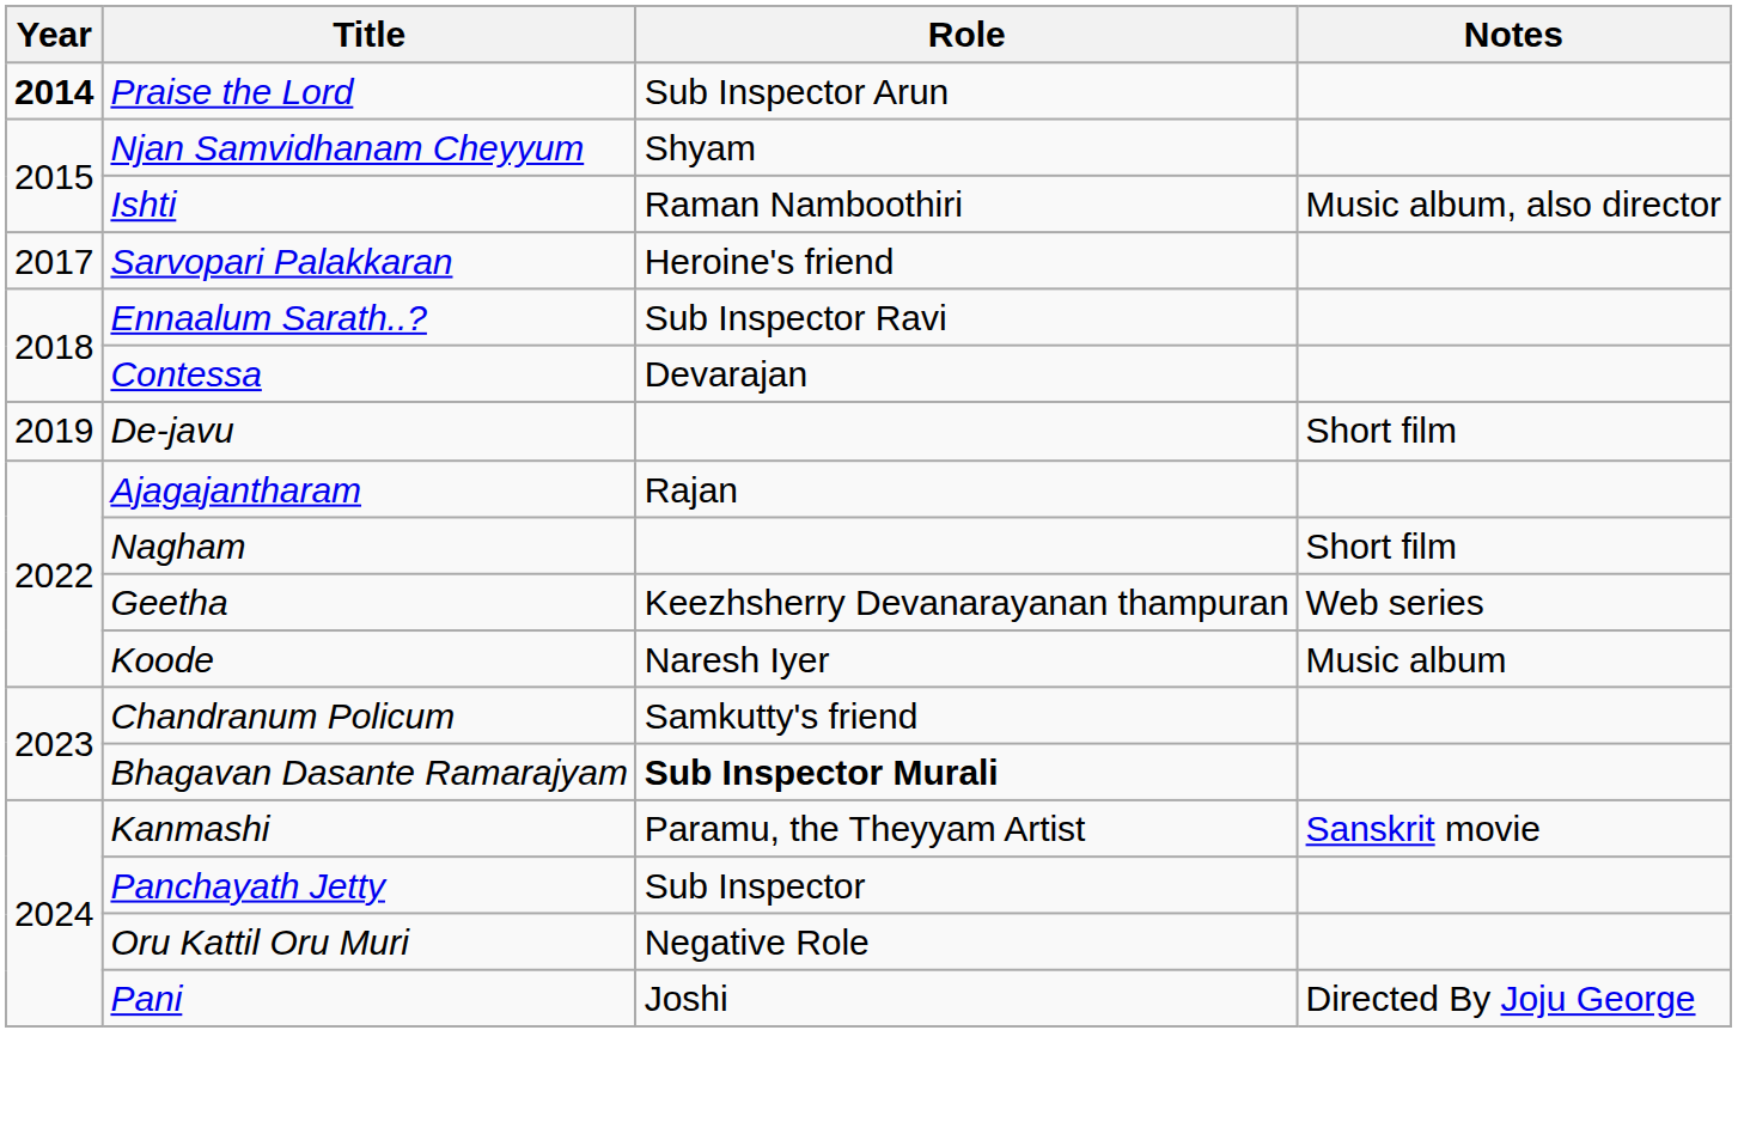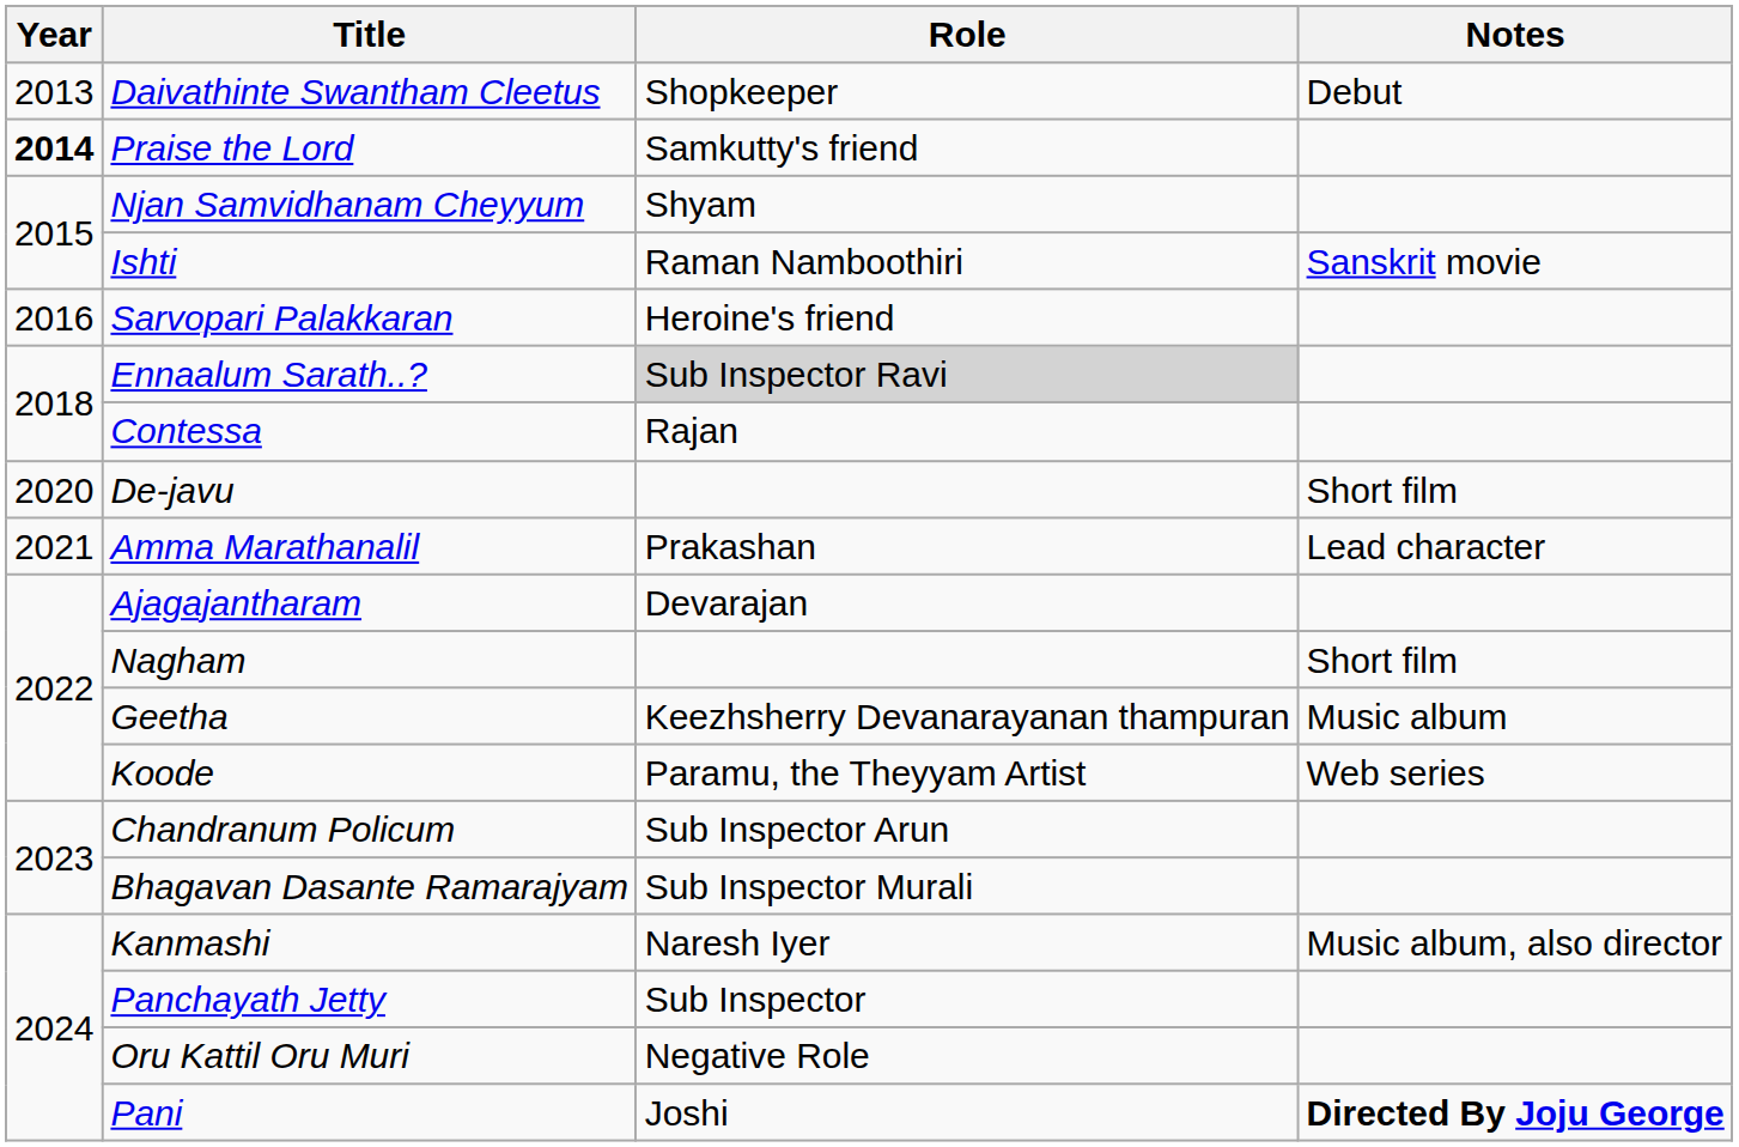 <table class="wikitable" style="font-size: 95%;">
 <tr>
 <th>Year</th>
 <th>Title</th>
 <th>Role</th>
 <th>Notes</th>
 </tr>
 <tr>
+<td>2013</td>
+<td><em><a href='#'>Daivathinte Swantham Cleetus</a></em></td>
+<td>Shopkeeper</td>
+<td>Debut</td>
+</tr>
+<tr>
 <td><strong>2014</strong></td>
 <td><em><a href='#'>Praise the Lord</a></em></td>
-<td>Sub Inspector Arun</td>
+<td>Samkutty's friend</td>
 <td></td>
 </tr>
 <tr>
 <td rowspan=2>2015</td>
 <td><em><a href='#'>Njan Samvidhanam Cheyyum</a></em></td>
 <td>Shyam</td>
 <td></td>
 </tr>
 <tr>
 <td><em><a href='#'>Ishti</a></em></td>
 <td>Raman Namboothiri</td>
-<td>Music album, also director</td>
+<td><a href='#'>Sanskrit</a> movie</td>
 </tr>
 <tr>
-<td>2017</td>
+<td>2016</td>
 <td><em><a href='#'>Sarvopari Palakkaran</a></em></td>
 <td>Heroine's friend</td>
 <td></td>
 </tr>
 <tr>
 <td rowspan=2>2018</td>
 <td><em><a href='#'>Ennaalum Sarath..?</a></em></td>
-<td>Sub Inspector Ravi</td>
+<td style="background: lightgrey;">Sub Inspector Ravi</td>
 <td></td>
 </tr>
 <tr>
 <td><em><a href='#'>Contessa</a></em></td>
-<td>Devarajan</td>
+<td>Rajan</td>
 <td></td>
 </tr>
 <tr>
-<td>2019</td>
+<td>2020</td>
 <td><em>De-javu</em></td>
 <td></td>
 <td>Short film</td>
 </tr>
 <tr>
+<td>2021</td>
+<td><em><a href='#'>Amma Marathanalil</a></em></td>
+<td>Prakashan</td>
+<td>Lead character</td>
+</tr>
+<tr>
 <td rowspan=4>2022</td>
 <td><em><a href='#'>Ajagajantharam</a></em></td>
-<td>Rajan</td>
+<td>Devarajan</td>
 <td></td>
 </tr>
 <tr>
 <td><em>Nagham</em></td>
 <td></td>
 <td>Short film</td>
 </tr>
 <tr>
 <td><em>Geetha</em></td>
 <td>Keezhsherry Devanarayanan thampuran</td>
-<td>Web series</td>
+<td>Music album</td>
 </tr>
 <tr>
 <td><em>Koode</em></td>
-<td>Naresh Iyer</td>
-<td>Music album</td>
+<td>Paramu, the Theyyam Artist</td>
+<td>Web series</td>
 </tr>
 <tr>
 <td rowspan=2>2023</td>
 <td><em>Chandranum Policum</em></td>
-<td>Samkutty's friend</td>
+<td>Sub Inspector Arun</td>
 <td></td>
 </tr>
 <tr>
 <td><em>Bhagavan Dasante Ramarajyam</em></td>
-<td><strong>Sub Inspector Murali</strong></td>
+<td>Sub Inspector Murali</td>
 <td></td>
 </tr>
 <tr>
 <td rowspan=4>2024</td>
 <td><em>Kanmashi</em></td>
-<td>Paramu, the Theyyam Artist</td>
-<td><a href='#'>Sanskrit</a> movie</td>
+<td>Naresh Iyer</td>
+<td>Music album, also director</td>
 </tr>
 <tr>
 <td><em><a href='#'>Panchayath Jetty</a></em></td>
 <td>Sub Inspector</td>
 <td></td>
 </tr>
 <tr>
 <td><em>Oru Kattil Oru Muri</em></td>
 <td>Negative Role</td>
 <td></td>
 </tr>
 <tr>
 <td><em><a href='#'>Pani</a></em></td>
 <td>Joshi</td>
-<td>Directed By <a href='#'>Joju George</a></td>
+<td><strong>Directed By <a href='#'>Joju George</a></strong></td>
 </tr>
 </table>
